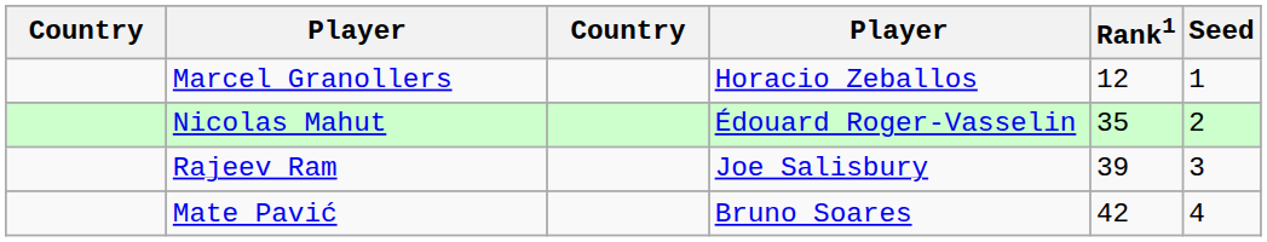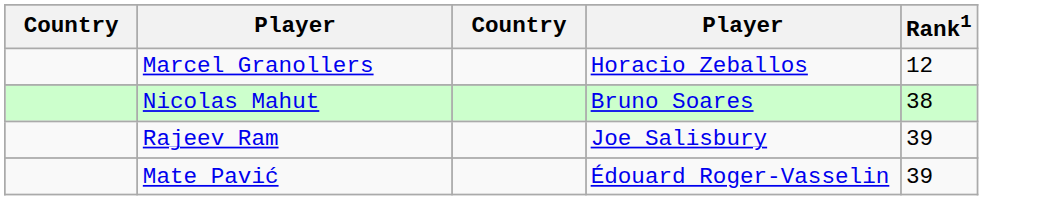 <table class="sortable wikitable">
 <tr>
 <th width="70">Country</th>
 <th width="175">Player</th>
 <th width="70">Country</th>
 <th width="175">Player</th>
 <th>Rank<sup>1</sup></th>
-<th>Seed</th>
 </tr>
 <tr>
 <td></td>
 <td><a href='#'>Marcel Granollers</a></td>
 <td></td>
 <td><a href='#'>Horacio Zeballos</a></td>
 <td>12</td>
-<td>1</td>
 </tr>
 <tr style="background:#cfc;">
 <td></td>
 <td><a href='#'>Nicolas Mahut</a></td>
 <td></td>
-<td><a href='#'>Édouard Roger-Vasselin</a></td>
-<td>35</td>
-<td>2</td>
+<td><a href='#'>Bruno Soares</a></td>
+<td>38</td>
 </tr>
 <tr>
 <td></td>
 <td><a href='#'>Rajeev Ram</a></td>
 <td></td>
 <td><a href='#'>Joe Salisbury</a></td>
 <td>39</td>
-<td>3</td>
 </tr>
 <tr>
 <td></td>
 <td><a href='#'>Mate Pavić</a></td>
 <td></td>
-<td><a href='#'>Bruno Soares</a></td>
-<td>42</td>
-<td>4</td>
+<td><a href='#'>Édouard Roger-Vasselin</a></td>
+<td>39</td>
 </tr>
 </table>
